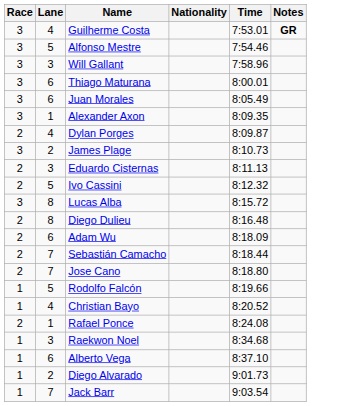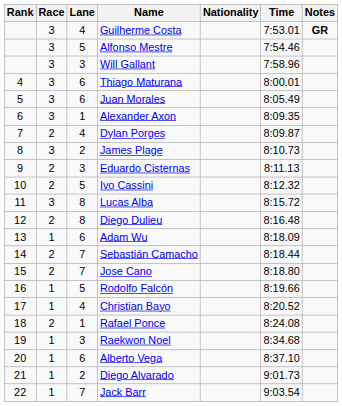 <table class="wikitable sortable" style="text-align:center">
 <tr>
+<th>Rank</th>
 <th>Race</th>
 <th>Lane</th>
 <th>Name</th>
 <th>Nationality</th>
 <th>Time</th>
 <th>Notes</th>
 </tr>
 <tr>
+<td></td>
 <td>3</td>
 <td>4</td>
 <td align="left"><a href='#'>Guilherme Costa</a></td>
 <td align="left"></td>
 <td>7:53.01</td>
 <td><strong>GR</strong></td>
 </tr>
 <tr>
+<td></td>
 <td>3</td>
 <td>5</td>
 <td align="left"><a href='#'>Alfonso Mestre</a></td>
 <td align="left"></td>
 <td>7:54.46</td>
 <td></td>
 </tr>
 <tr>
+<td></td>
 <td>3</td>
 <td>3</td>
 <td align="left"><a href='#'>Will Gallant</a></td>
 <td align="left"></td>
 <td>7:58.96</td>
 <td></td>
 </tr>
 <tr>
+<td>4</td>
 <td>3</td>
 <td>6</td>
 <td align="left"><a href='#'>Thiago Maturana</a></td>
 <td align="left"></td>
 <td>8:00.01</td>
 <td></td>
 </tr>
 <tr>
+<td>5</td>
 <td>3</td>
 <td>6</td>
 <td align="left"><a href='#'>Juan Morales</a></td>
 <td align="left"></td>
 <td>8:05.49</td>
 <td></td>
 </tr>
 <tr>
+<td>6</td>
 <td>3</td>
 <td>1</td>
 <td align="left"><a href='#'>Alexander Axon</a></td>
 <td align="left"></td>
 <td>8:09.35</td>
 <td></td>
 </tr>
 <tr>
+<td>7</td>
 <td>2</td>
 <td>4</td>
 <td align="left"><a href='#'>Dylan Porges</a></td>
 <td align="left"></td>
 <td>8:09.87</td>
 <td></td>
 </tr>
 <tr>
+<td>8</td>
 <td>3</td>
 <td>2</td>
 <td align="left"><a href='#'>James Plage</a></td>
 <td align="left"></td>
 <td>8:10.73</td>
 <td></td>
 </tr>
 <tr>
+<td>9</td>
 <td>2</td>
 <td>3</td>
 <td align="left"><a href='#'>Eduardo Cisternas</a></td>
 <td align="left"></td>
 <td>8:11.13</td>
 <td></td>
 </tr>
 <tr>
+<td>10</td>
 <td>2</td>
 <td>5</td>
 <td align="left"><a href='#'>Ivo Cassini</a></td>
 <td align="left"></td>
 <td>8:12.32</td>
 <td></td>
 </tr>
 <tr>
+<td>11</td>
 <td>3</td>
 <td>8</td>
 <td align="left"><a href='#'>Lucas Alba</a></td>
 <td align="left"></td>
 <td>8:15.72</td>
 <td></td>
 </tr>
 <tr>
+<td>12</td>
 <td>2</td>
 <td>8</td>
 <td align="left"><a href='#'>Diego Dulieu</a></td>
 <td align="left"></td>
 <td>8:16.48</td>
 <td></td>
 </tr>
 <tr>
-<td>2</td>
+<td>13</td>
+<td>1</td>
 <td>6</td>
 <td align="left"><a href='#'>Adam Wu</a></td>
 <td align="left"></td>
 <td>8:18.09</td>
 <td></td>
 </tr>
 <tr>
+<td>14</td>
 <td>2</td>
 <td>7</td>
 <td align="left"><a href='#'>Sebastián Camacho</a></td>
 <td align="left"></td>
 <td>8:18.44</td>
 <td></td>
 </tr>
 <tr>
+<td>15</td>
 <td>2</td>
 <td>7</td>
 <td align="left"><a href='#'>Jose Cano</a></td>
 <td align="left"></td>
 <td>8:18.80</td>
 <td></td>
 </tr>
 <tr>
+<td>16</td>
 <td>1</td>
 <td>5</td>
 <td align="left"><a href='#'>Rodolfo Falcón</a></td>
 <td align="left"></td>
 <td>8:19.66</td>
 <td></td>
 </tr>
 <tr>
+<td>17</td>
 <td>1</td>
 <td>4</td>
 <td align="left"><a href='#'>Christian Bayo</a></td>
 <td align="left"></td>
 <td>8:20.52</td>
 <td></td>
 </tr>
 <tr>
+<td>18</td>
 <td>2</td>
 <td>1</td>
 <td align="left"><a href='#'>Rafael Ponce</a></td>
 <td align="left"></td>
 <td>8:24.08</td>
 <td></td>
 </tr>
 <tr>
+<td>19</td>
 <td>1</td>
 <td>3</td>
 <td align="left"><a href='#'>Raekwon Noel</a></td>
 <td align="left"></td>
 <td>8:34.68</td>
 <td></td>
 </tr>
 <tr>
+<td>20</td>
 <td>1</td>
 <td>6</td>
 <td align="left"><a href='#'>Alberto Vega</a></td>
 <td align="left"></td>
 <td>8:37.10</td>
 <td></td>
 </tr>
 <tr>
+<td>21</td>
 <td>1</td>
 <td>2</td>
 <td align="left"><a href='#'>Diego Alvarado</a></td>
 <td align="left"></td>
 <td>9:01.73</td>
 <td></td>
 </tr>
 <tr>
+<td>22</td>
 <td>1</td>
 <td>7</td>
 <td align="left"><a href='#'>Jack Barr</a></td>
 <td align="left"></td>
 <td>9:03.54</td>
 <td></td>
 </tr>
 </table>
